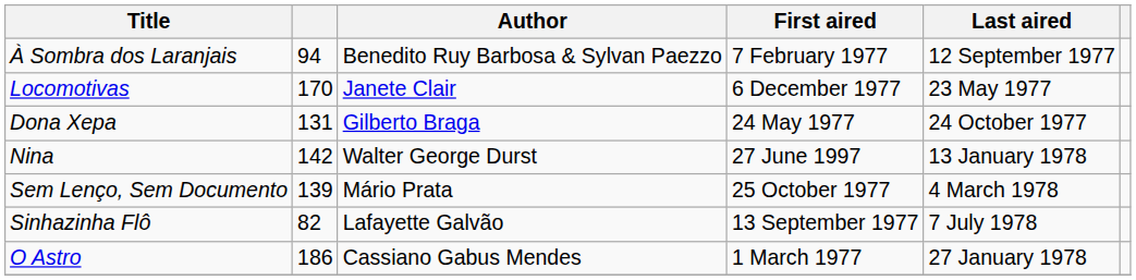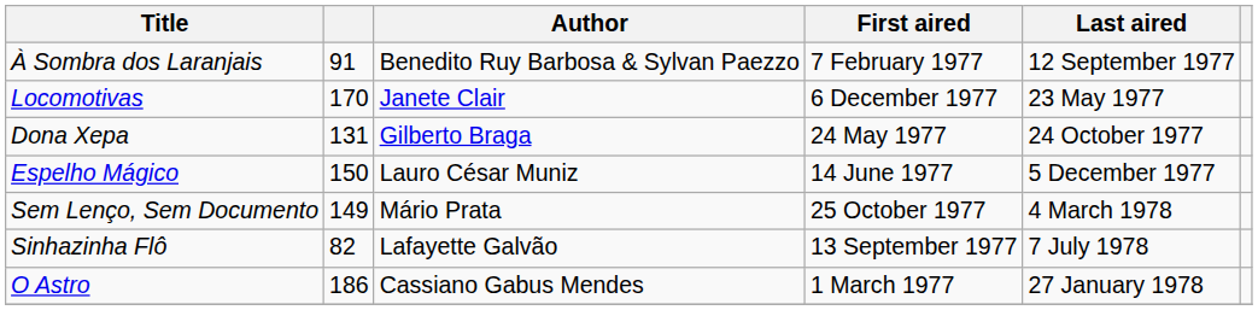 <table class="wikitable sortable">
 <tr>
 <th>Title</th>
 <th></th>
 <th>Author</th>
 <th>First aired</th>
 <th>Last aired</th>
 <th></th>
 </tr>
 <tr>
 <td><em>À Sombra dos Laranjais</em></td>
-<td>94</td>
+<td>91</td>
 <td>Benedito Ruy Barbosa & Sylvan Paezzo</td>
 <td>7 February 1977</td>
 <td>12 September 1977</td>
 <td></td>
 </tr>
 <tr>
 <td><em><a href='#'>Locomotivas</a></em></td>
 <td>170</td>
 <td><a href='#'>Janete Clair</a></td>
 <td>6 December 1977</td>
 <td>23 May 1977</td>
 <td></td>
 </tr>
 <tr>
 <td><em>Dona Xepa</em></td>
 <td>131</td>
 <td><a href='#'>Gilberto Braga</a></td>
 <td>24 May 1977</td>
 <td>24 October 1977</td>
 <td></td>
 </tr>
 <tr>
-<td><em>Nina</em></td>
-<td>142</td>
-<td>Walter George Durst</td>
-<td>27 June 1997</td>
-<td>13 January 1978</td>
+<td><em><a href='#'>Espelho Mágico</a></em></td>
+<td>150</td>
+<td>Lauro César Muniz</td>
+<td>14 June 1977</td>
+<td>5 December 1977</td>
 <td></td>
 </tr>
 <tr>
 <td><em>Sem Lenço, Sem Documento</em></td>
-<td>139</td>
+<td>149</td>
 <td>Mário Prata</td>
 <td>25 October 1977</td>
 <td>4 March 1978</td>
 <td></td>
 </tr>
 <tr>
 <td><em>Sinhazinha Flô</em></td>
 <td>82</td>
 <td>Lafayette Galvão</td>
 <td>13 September 1977</td>
 <td>7 July 1978</td>
 <td></td>
 </tr>
 <tr>
 <td><em><a href='#'>O Astro</a></em></td>
 <td>186</td>
 <td>Cassiano Gabus Mendes</td>
 <td>1 March 1977</td>
 <td>27 January 1978</td>
 <td></td>
 </tr>
 <tr>
 </tr>
 </table>
